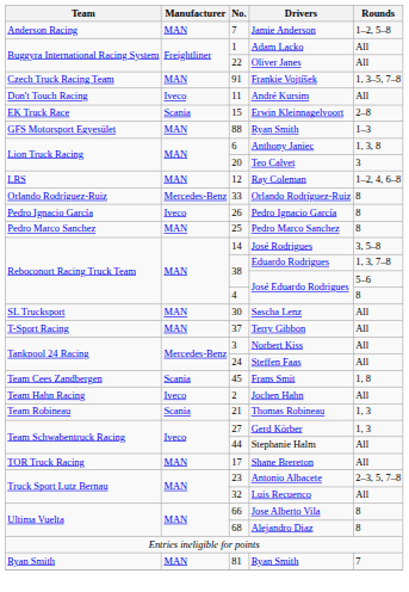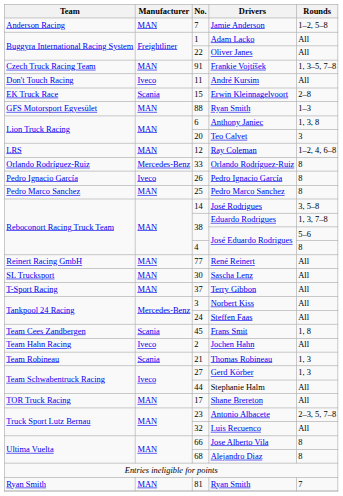 <table class="wikitable" style="font-size: 85%">
 <tr>
 <th>Team</th>
 <th>Manufacturer</th>
 <th>No.</th>
 <th>Drivers</th>
 <th>Rounds</th>
 </tr>
 <tr>
 <td> <a href='#'>Anderson Racing</a></td>
 <td><a href='#'>MAN</a></td>
 <td>7</td>
 <td> <a href='#'>Jamie Anderson</a></td>
 <td>1–2, 5–8</td>
 </tr>
 <tr>
 <td rowspan="2"> <a href='#'>Buggyra International Racing System</a></td>
 <td rowspan="2"><a href='#'>Freightliner</a></td>
 <td>1</td>
 <td> <a href='#'>Adam Lacko</a></td>
 <td>All</td>
 </tr>
 <tr>
 <td>22</td>
 <td> <a href='#'>Oliver Janes</a></td>
 <td>All</td>
 </tr>
 <tr>
 <td> <a href='#'>Czech Truck Racing Team</a></td>
 <td><a href='#'>MAN</a></td>
 <td>91</td>
 <td> <a href='#'>Frankie Vojtíšek</a></td>
 <td>1, 3–5, 7–8</td>
 </tr>
 <tr>
 <td> <a href='#'>Don't Touch Racing</a></td>
 <td><a href='#'>Iveco</a></td>
 <td>11</td>
 <td> <a href='#'>André Kursim</a></td>
 <td>All</td>
 </tr>
 <tr>
 <td> <a href='#'>EK Truck Race</a></td>
 <td><a href='#'>Scania</a></td>
 <td>15</td>
 <td> <a href='#'>Erwin Kleinnagelvoort</a></td>
 <td>2–8</td>
 </tr>
 <tr>
 <td> <a href='#'>GFS Motorsport Egyesület</a></td>
 <td><a href='#'>MAN</a></td>
 <td>88</td>
 <td> <a href='#'>Ryan Smith</a></td>
 <td>1–3</td>
 </tr>
 <tr>
 <td rowspan="2"> <a href='#'>Lion Truck Racing</a></td>
 <td rowspan="2"><a href='#'>MAN</a></td>
 <td>6</td>
 <td> <a href='#'>Anthony Janiec</a></td>
 <td>1, 3, 8</td>
 </tr>
 <tr>
 <td>20</td>
 <td> <a href='#'>Teo Calvet</a></td>
 <td>3</td>
 </tr>
 <tr>
 <td> <a href='#'>LRS</a></td>
 <td><a href='#'>MAN</a></td>
 <td>12</td>
 <td> <a href='#'>Ray Coleman</a></td>
 <td>1–2, 4, 6–8</td>
 </tr>
 <tr>
 <td> <a href='#'>Orlando Rodríguez-Ruiz</a></td>
 <td><a href='#'>Mercedes-Benz</a></td>
 <td>33</td>
 <td> <a href='#'>Orlando Rodríguez-Ruiz</a></td>
 <td>8</td>
 </tr>
 <tr>
 <td> <a href='#'>Pedro Ignacio García</a></td>
 <td><a href='#'>Iveco</a></td>
 <td>26</td>
 <td> <a href='#'>Pedro Ignacio García</a></td>
 <td>8</td>
 </tr>
 <tr>
 <td> <a href='#'>Pedro Marco Sanchez</a></td>
 <td><a href='#'>MAN</a></td>
 <td>25</td>
 <td> <a href='#'>Pedro Marco Sanchez</a></td>
 <td>8</td>
 </tr>
 <tr>
 <td rowspan="4"> <a href='#'>Reboconort Racing Truck Team</a></td>
 <td rowspan="4"><a href='#'>MAN</a></td>
 <td>14</td>
 <td> <a href='#'>José Rodrigues</a></td>
 <td>3, 5–8</td>
 </tr>
 <tr>
 <td rowspan="2">38</td>
 <td> <a href='#'>Eduardo Rodrigues</a></td>
 <td>1, 3, 7–8</td>
 </tr>
 <tr>
 <td rowspan="2"> <a href='#'>José Eduardo Rodrigues</a></td>
 <td>5–6</td>
 </tr>
 <tr>
 <td>4</td>
 <td>8</td>
 </tr>
 <tr>
+<td> <a href='#'>Reinert Racing GmbH</a></td>
+<td><a href='#'>MAN</a></td>
+<td>77</td>
+<td> <a href='#'>René Reinert</a></td>
+<td>All</td>
+</tr>
+<tr>
 <td> <a href='#'>SL Trucksport</a></td>
 <td><a href='#'>MAN</a></td>
 <td>30</td>
 <td> <a href='#'>Sascha Lenz</a></td>
 <td>All</td>
 </tr>
 <tr>
 <td> <a href='#'>T-Sport Racing</a></td>
 <td><a href='#'>MAN</a></td>
 <td>37</td>
 <td> <a href='#'>Terry Gibbon</a></td>
 <td>All</td>
 </tr>
 <tr>
 <td rowspan="2"> <a href='#'>Tankpool 24 Racing</a></td>
 <td rowspan="2"><a href='#'>Mercedes-Benz</a></td>
 <td>3</td>
 <td> <a href='#'>Norbert Kiss</a></td>
 <td>All</td>
 </tr>
 <tr>
 <td>24</td>
 <td> <a href='#'>Steffen Faas</a></td>
 <td>All</td>
 </tr>
 <tr>
 <td> <a href='#'>Team Cees Zandbergen</a></td>
 <td><a href='#'>Scania</a></td>
 <td>45</td>
 <td> <a href='#'>Frans Smit</a></td>
 <td>1, 8</td>
 </tr>
 <tr>
 <td> <a href='#'>Team Hahn Racing</a></td>
 <td><a href='#'>Iveco</a></td>
 <td>2</td>
 <td> <a href='#'>Jochen Hahn</a></td>
 <td>All</td>
 </tr>
 <tr>
 <td> <a href='#'>Team Robineau</a></td>
 <td><a href='#'>Scania</a></td>
 <td>21</td>
 <td> <a href='#'>Thomas Robineau</a></td>
 <td>1, 3</td>
 </tr>
 <tr>
 <td rowspan="2"> <a href='#'>Team Schwabentruck Racing</a></td>
 <td rowspan="2"><a href='#'>Iveco</a></td>
 <td>27</td>
 <td> <a href='#'>Gerd Körber</a></td>
 <td>1, 3</td>
 </tr>
 <tr>
 <td>44</td>
 <td> Stephanie Halm</td>
 <td>All</td>
 </tr>
 <tr>
 <td> <a href='#'>TOR Truck Racing</a></td>
 <td><a href='#'>MAN</a></td>
 <td>17</td>
 <td> <a href='#'>Shane Brereton</a></td>
 <td>All</td>
 </tr>
 <tr>
 <td rowspan="2"> <a href='#'>Truck Sport Lutz Bernau</a></td>
 <td rowspan="2"><a href='#'>MAN</a></td>
 <td>23</td>
 <td> <a href='#'>Antonio Albacete</a></td>
 <td>2–3, 5, 7–8</td>
 </tr>
 <tr>
 <td>32</td>
 <td> <a href='#'>Luis Recuenco</a></td>
 <td>All</td>
 </tr>
 <tr>
 <td rowspan="2"> <a href='#'>Ultima Vuelta</a></td>
 <td rowspan="2"><a href='#'>MAN</a></td>
 <td>66</td>
 <td> <a href='#'>Jose Alberto Vila</a></td>
 <td>8</td>
 </tr>
 <tr>
 <td>68</td>
 <td> <a href='#'>Alejandro Diaz</a></td>
 <td>8</td>
 </tr>
 <tr>
 <td align=center colspan=5><em>Entries ineligible for points</em></td>
 </tr>
 <tr>
 <td> <a href='#'>Ryan Smith</a></td>
 <td><a href='#'>MAN</a></td>
 <td>81</td>
 <td> <a href='#'>Ryan Smith</a></td>
 <td>7</td>
 </tr>
 <tr>
 </tr>
 </table>
